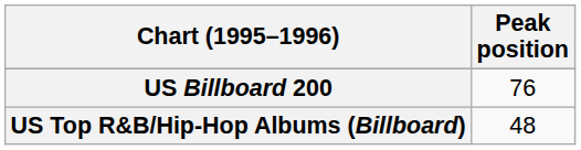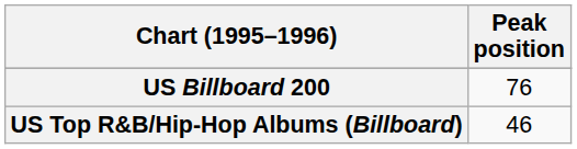 <table class="wikitable sortable plainrowheaders" style="text-align:center">
 <tr>
 <th scope="col">Chart (1995–1996)</th>
 <th scope="col">Peak<br>position</th>
 </tr>
 <tr>
 </tr>
 <tr>
 </tr>
 <tr>
 </tr>
 <tr>
 </tr>
 <tr>
 <th scope="row">US <em>Billboard</em> 200</th>
 <td>76</td>
 </tr>
 <tr>
 <th scope="row">US Top R&B/Hip-Hop Albums (<em>Billboard</em>)</th>
-<td>48</td>
+<td>46</td>
 </tr>
 </table>
